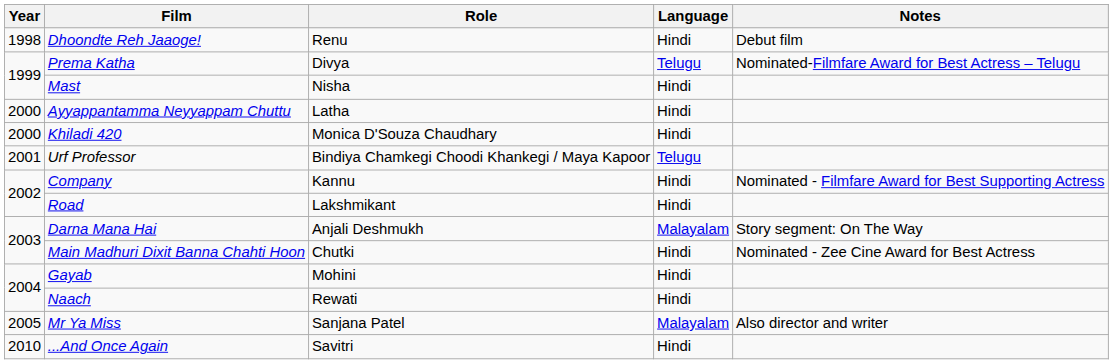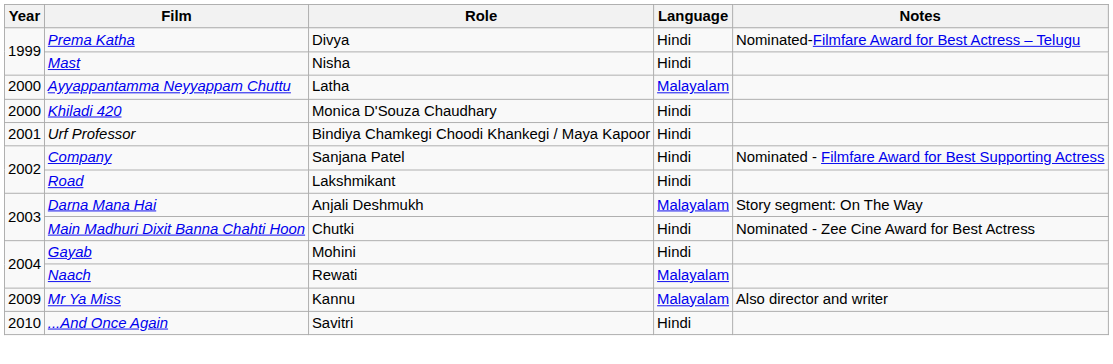 <table class="wikitable sortable">
 <tr style="background:#ccc; text-align:center;">
 <th>Year</th>
 <th>Film</th>
 <th>Role</th>
 <th>Language</th>
 <th>Notes</th>
 </tr>
 <tr>
-<td>1998</td>
-<td><em><a href='#'>Dhoondte Reh Jaaoge!</a></em></td>
-<td>Renu</td>
-<td>Hindi</td>
-<td>Debut film</td>
-</tr>
-<tr>
 <td rowspan="2">1999</td>
 <td><em><a href='#'>Prema Katha</a></em></td>
 <td>Divya</td>
-<td><a href='#'>Telugu</a></td>
+<td>Hindi</td>
 <td>Nominated-<a href='#'>Filmfare Award for Best Actress – Telugu</a></td>
 </tr>
 <tr>
 <td><em><a href='#'>Mast</a></em></td>
 <td>Nisha</td>
 <td>Hindi</td>
 <td></td>
 </tr>
 <tr>
 <td>2000</td>
 <td><em><a href='#'>Ayyappantamma Neyyappam Chuttu</a></em></td>
 <td>Latha</td>
-<td>Hindi</td>
+<td><a href='#'>Malayalam</a></td>
 <td></td>
 </tr>
 <tr>
 <td>2000</td>
 <td><em><a href='#'>Khiladi 420</a></em></td>
 <td>Monica D'Souza Chaudhary</td>
 <td>Hindi</td>
 <td></td>
 </tr>
 <tr>
 <td>2001</td>
 <td><em>Urf Professor</em></td>
 <td>Bindiya Chamkegi Choodi Khankegi / Maya Kapoor</td>
-<td><a href='#'>Telugu</a></td>
+<td>Hindi</td>
 <td></td>
 </tr>
 <tr>
 <td rowspan="2">2002</td>
 <td><em><a href='#'>Company</a></em></td>
-<td>Kannu</td>
+<td>Sanjana Patel</td>
 <td>Hindi</td>
 <td>Nominated - <a href='#'>Filmfare Award for Best Supporting Actress</a></td>
 </tr>
 <tr>
 <td><em><a href='#'>Road</a></em></td>
 <td>Lakshmikant</td>
 <td>Hindi</td>
 <td></td>
 </tr>
 <tr>
 <td rowspan="2">2003</td>
 <td><em><a href='#'>Darna Mana Hai</a></em></td>
 <td>Anjali Deshmukh</td>
 <td><a href='#'>Malayalam</a></td>
 <td>Story segment: On The Way</td>
 </tr>
 <tr>
 <td><em><a href='#'>Main Madhuri Dixit Banna Chahti Hoon</a></em></td>
 <td>Chutki</td>
 <td>Hindi</td>
 <td>Nominated - Zee Cine Award for Best Actress</td>
 </tr>
 <tr>
 <td rowspan="2">2004</td>
 <td><em><a href='#'>Gayab</a></em></td>
 <td>Mohini</td>
 <td>Hindi</td>
 <td></td>
 </tr>
 <tr>
 <td><em><a href='#'>Naach</a></em></td>
 <td>Rewati</td>
-<td>Hindi</td>
+<td><a href='#'>Malayalam</a></td>
 <td></td>
 </tr>
 <tr>
-<td>2005</td>
+<td>2009</td>
 <td><em><a href='#'>Mr Ya Miss</a></em></td>
-<td>Sanjana Patel</td>
+<td>Kannu</td>
 <td><a href='#'>Malayalam</a></td>
 <td>Also director and writer</td>
 </tr>
 <tr>
 <td>2010</td>
 <td><em><a href='#'>...And Once Again</a></em></td>
 <td>Savitri</td>
 <td>Hindi</td>
 <td></td>
 </tr>
 </table>
